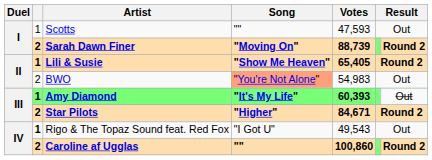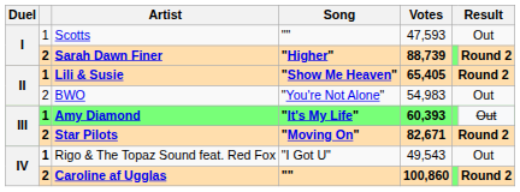 <table class="sortable wikitable" style="margin: 1em auto 1em auto; text-align:center;">
 <tr>
 <th>Duel</th>
 <th></th>
 <th>Artist</th>
 <th>Song</th>
 <th>Votes</th>
 <th colspan="2" class="unsortable">Result</th>
 </tr>
 <tr>
 <th rowspan="2">I</th>
 <td>1</td>
 <td align="left"><a href='#'>Scotts</a></td>
 <td align="left">""</td>
 <td>47,593</td>
 <td colspan="2">Out</td>
 </tr>
 <tr style="background:navajowhite;">
 <td><strong>2</strong></td>
 <td align="left"><strong><a href='#'>Sarah Dawn Finer</a></strong></td>
-<td align="left"><strong>"<a href='#'>Moving On</a>"</strong></td>
+<td align="left"><strong>"<a href='#'>Higher</a>"</strong></td>
 <td><strong>88,739</strong></td>
 <td style="background:#78FF78;"></td>
 <td><strong>Round 2</strong></td>
 </tr>
 <tr style="background:navajowhite;">
 <th rowspan="2">II</th>
 <td><strong>1</strong></td>
 <td align="left"><strong><a href='#'>Lili & Susie</a></strong></td>
 <td align="left"><strong>"<a href='#'>Show Me Heaven</a>"</strong></td>
 <td><strong>65,405</strong></td>
 <td colspan="2"><strong>Round 2</strong></td>
 </tr>
 <tr>
 <td>2</td>
 <td align="left"><a href='#'>BWO</a></td>
-<td align="left" style="background: lightsalmon;">"<a href='#'>You're Not Alone</a>"</td>
+<td align="left">"<a href='#'>You're Not Alone</a>"</td>
 <td>54,983</td>
 <td colspan="2">Out</td>
 </tr>
 <tr style="background:#78FF78;">
 <th rowspan="2">III</th>
 <td><strong>1</strong></td>
 <td align="left"><strong><a href='#'>Amy Diamond</a></strong></td>
 <td align="left"><strong>"<a href='#'>It's My Life</a>"</strong></td>
 <td><strong>60,393</strong></td>
 <td></td>
 <td style="background:#F8F9FA;"><s>Out</s></td>
 </tr>
 <tr style="background:navajowhite;">
 <td><strong>2</strong></td>
 <td align="left"><strong><a href='#'>Star Pilots</a></strong></td>
-<td align="left"><strong>"<a href='#'>Higher</a>"</strong></td>
-<td><strong>84,671</strong></td>
+<td align="left"><strong>"<a href='#'>Moving On</a>"</strong></td>
+<td><strong>82,671</strong></td>
 <td colspan="2"><strong>Round 2</strong></td>
 </tr>
 <tr>
 <th rowspan="2">IV</th>
 <td><strong>1</strong></td>
 <td align="left">Rigo & The Topaz Sound feat. Red Fox</td>
 <td align="left">"I Got U"</td>
 <td>49,543</td>
 <td colspan="2">Out</td>
 </tr>
 <tr style="background:navajowhite;">
 <td><strong>2</strong></td>
 <td align="left"><strong> <a href='#'>Caroline af Ugglas</a></strong></td>
 <td align="left"><strong>""</strong></td>
 <td><strong>100,860</strong></td>
 <td style="background:#78FF78;"></td>
 <td><strong>Round 2</strong></td>
 </tr>
 </table>
